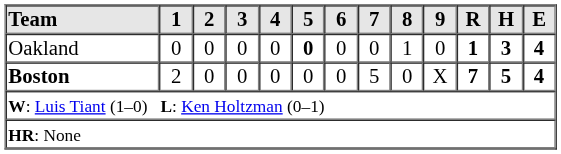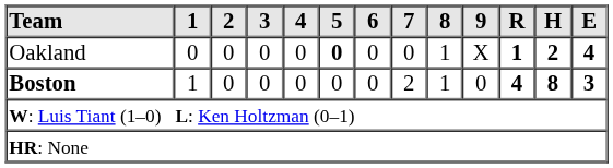 <table border=1 cellspacing=0 width=425 style="margin-left:3em;">
 <tr style="text-align:center; background-color:#e6e6e6;">
 <th align=left width=28%>Team</th>
 <th width=6%>1</th>
 <th width=6%>2</th>
 <th width=6%>3</th>
 <th width=6%>4</th>
 <th width=6%>5</th>
 <th width=6%>6</th>
 <th width=6%>7</th>
 <th width=6%>8</th>
 <th width=6%>9</th>
 <th width=6%>R</th>
 <th width=6%>H</th>
 <th width=6%>E</th>
 </tr>
 <tr style="text-align:center;">
 <td align=left>Oakland</td>
 <td>0</td>
 <td>0</td>
 <td>0</td>
 <td>0</td>
 <td><strong>0</strong></td>
 <td>0</td>
 <td>0</td>
 <td>1</td>
-<td>0</td>
+<td>X</td>
 <td><strong>1</strong></td>
-<td><strong>3</strong></td>
+<td><strong>2</strong></td>
 <td><strong>4</strong></td>
 </tr>
 <tr style="text-align:center;">
 <td align=left><strong>Boston</strong></td>
-<td>2</td>
+<td>1</td>
 <td>0</td>
 <td>0</td>
 <td>0</td>
 <td>0</td>
 <td>0</td>
-<td>5</td>
+<td>2</td>
+<td>1</td>
 <td>0</td>
-<td>X</td>
-<td><strong>7</strong></td>
-<td><strong>5</strong></td>
 <td><strong>4</strong></td>
+<td><strong>8</strong></td>
+<td><strong>3</strong></td>
 </tr>
 <tr style="text-align:left;">
 <td colspan=13><small><strong>W</strong>: <a href='#'>Luis Tiant</a> (1–0)   <strong>L</strong>: <a href='#'>Ken Holtzman</a> (0–1)   </small></td>
 </tr>
 <tr style="text-align:left;">
 <td colspan=13><small><strong>HR</strong>: None</small></td>
 </tr>
 </table>
